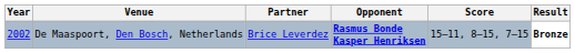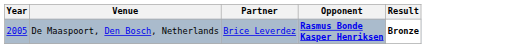 <table class="sortable wikitable" style="font-size: 90%;">
 <tr>
 <th>Year</th>
 <th>Venue</th>
 <th>Partner</th>
 <th>Opponent</th>
-<th>Score</th>
 <th>Result</th>
 </tr>
 <tr style="background:#AABBCC">
-<td align="center"><a href='#'>2002</a></td>
+<td align="center"><a href='#'>2005</a></td>
 <td align="left">De Maaspoort, <a href='#'>Den Bosch</a>, Netherlands</td>
 <td align="left"> <a href='#'>Brice Leverdez</a></td>
 <td align="left"><strong> <a href='#'>Rasmus Bonde</a><br> <a href='#'>Kasper Henriksen</a></strong></td>
-<td align="left">15–11, 8–15, 7–15</td>
 <td style="text-align:left; background:white"> <strong>Bronze</strong></td>
 </tr>
 </table>
